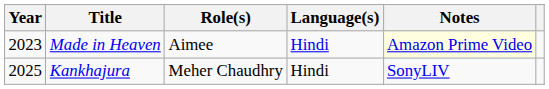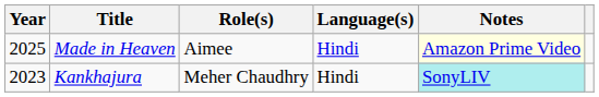 <table class="wikitable sortable">
 <tr>
 <th scope="col">Year</th>
 <th scope="col">Title</th>
 <th scope="col">Role(s)</th>
 <th scope="col">Language(s)</th>
 <th scope="col" class="unsortable">Notes</th>
 <th scope="col" class="unsortable"></th>
 </tr>
 <tr>
-<td>2023</td>
+<td>2025</td>
 <td><em> <a href='#'>Made in Heaven</a></em></td>
 <td>Aimee</td>
 <td><a href='#'>Hindi</a></td>
 <td style="background: lightyellow;"><a href='#'>Amazon Prime Video</a></td>
 <td></td>
 </tr>
 <tr>
-<td>2025</td>
+<td>2023</td>
 <td><em><a href='#'>Kankhajura</a></em></td>
 <td>Meher Chaudhry</td>
 <td>Hindi</td>
-<td><a href='#'>SonyLIV</a></td>
+<td style="background: paleturquoise;"><a href='#'>SonyLIV</a></td>
 </tr>
 </table>
